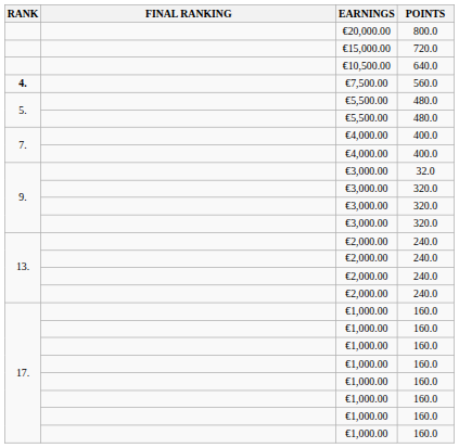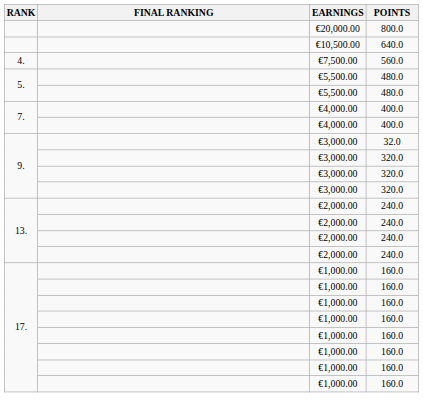 <table class="wikitable" style="border-collapse: collapse; font-size: 90%;">
 <tr>
 <th>RANK</th>
 <th style="width: 30em">FINAL RANKING</th>
 <th style="width: 5em">EARNINGS</th>
 <th style="width: 5em">POINTS</th>
 </tr>
 <tr>
 <td align="center"></td>
 <td></td>
 <td align="center">€20,000.00</td>
 <td align="center">800.0</td>
 </tr>
 <tr>
 <td align="center"></td>
 <td></td>
-<td align="center">€15,000.00</td>
-<td align="center">720.0</td>
-</tr>
-<tr>
-<td align="center"></td>
-<td></td>
 <td align="center">€10,500.00</td>
 <td align="center">640.0</td>
 </tr>
 <tr>
-<td align="center"><strong>4.</strong></td>
+<td align="center">4.</td>
 <td></td>
 <td align="center">€7,500.00</td>
 <td align="center">560.0</td>
 </tr>
 <tr>
 <td rowspan=2 align="center">5.</td>
 <td></td>
 <td align="center">€5,500.00</td>
 <td align="center">480.0</td>
 </tr>
 <tr>
 <td></td>
 <td align="center">€5,500.00</td>
 <td align="center">480.0</td>
 </tr>
 <tr>
 <td rowspan=2 align="center">7.</td>
 <td></td>
 <td align="center">€4,000.00</td>
 <td align="center">400.0</td>
 </tr>
 <tr>
 <td></td>
 <td align="center">€4,000.00</td>
 <td align="center">400.0</td>
 </tr>
 <tr>
 <td rowspan=4 align="center">9.</td>
 <td></td>
 <td align="center">€3,000.00</td>
 <td align="center">32.0</td>
 </tr>
 <tr>
 <td></td>
 <td align="center">€3,000.00</td>
 <td align="center">320.0</td>
 </tr>
 <tr>
 <td></td>
 <td align="center">€3,000.00</td>
 <td align="center">320.0</td>
 </tr>
 <tr>
 <td></td>
 <td align="center">€3,000.00</td>
 <td align="center">320.0</td>
 </tr>
 <tr>
 <td rowspan=4 align="center">13.</td>
 <td></td>
 <td align="center">€2,000.00</td>
 <td align="center">240.0</td>
 </tr>
 <tr>
 <td></td>
 <td align="center">€2,000.00</td>
 <td align="center">240.0</td>
 </tr>
 <tr>
 <td></td>
 <td align="center">€2,000.00</td>
 <td align="center">240.0</td>
 </tr>
 <tr>
 <td></td>
 <td align="center">€2,000.00</td>
 <td align="center">240.0</td>
 </tr>
 <tr>
 <td rowspan=8 align="center">17.</td>
 <td></td>
 <td align="center">€1,000.00</td>
 <td align="center">160.0</td>
 </tr>
 <tr>
 <td></td>
 <td align="center">€1,000.00</td>
 <td align="center">160.0</td>
 </tr>
 <tr>
 <td></td>
 <td align="center">€1,000.00</td>
 <td align="center">160.0</td>
 </tr>
 <tr>
 <td></td>
 <td align="center">€1,000.00</td>
 <td align="center">160.0</td>
 </tr>
 <tr>
 <td></td>
 <td align="center">€1,000.00</td>
 <td align="center">160.0</td>
 </tr>
 <tr>
 <td></td>
 <td align="center">€1,000.00</td>
 <td align="center">160.0</td>
 </tr>
 <tr>
 <td></td>
 <td align="center">€1,000.00</td>
 <td align="center">160.0</td>
 </tr>
 <tr>
 <td></td>
 <td align="center">€1,000.00</td>
 <td align="center">160.0</td>
 </tr>
 </table>
